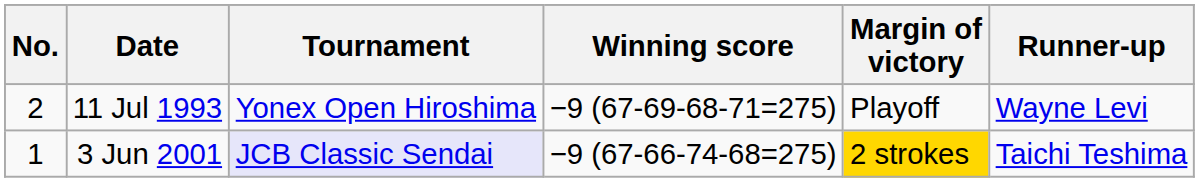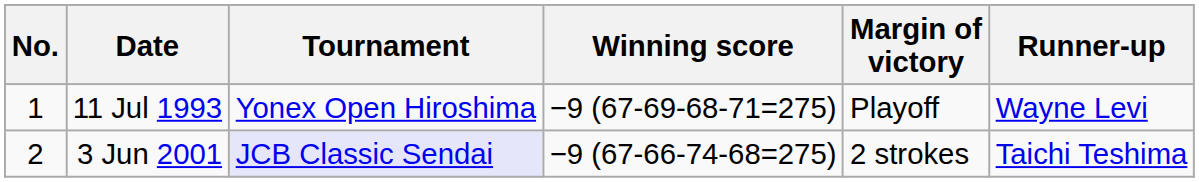 <table class="wikitable" style="font-size:95%;">
 <tr>
 <th>No.</th>
 <th>Date</th>
 <th>Tournament</th>
 <th>Winning score</th>
 <th>Margin of<br>victory</th>
 <th>Runner-up</th>
 </tr>
 <tr>
-<td align=center>2</td>
+<td align=center>1</td>
 <td align=right>11 Jul <a href='#'>1993</a></td>
 <td><a href='#'>Yonex Open Hiroshima</a></td>
 <td>−9 (67-69-68-71=275)</td>
 <td>Playoff</td>
 <td> <a href='#'>Wayne Levi</a></td>
 </tr>
 <tr>
-<td align=center>1</td>
+<td align=center>2</td>
 <td align=right>3 Jun <a href='#'>2001</a></td>
 <td style="background: lavender;"><a href='#'>JCB Classic Sendai</a></td>
 <td>−9 (67-66-74-68=275)</td>
-<td style="background: gold;">2 strokes</td>
+<td>2 strokes</td>
 <td> <a href='#'>Taichi Teshima</a></td>
 </tr>
 </table>
